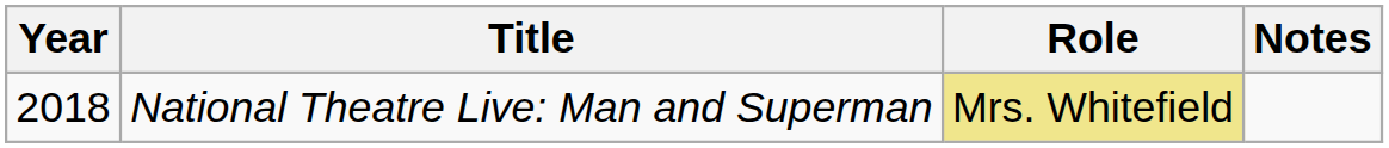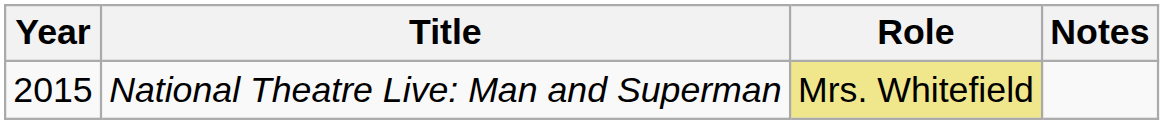 <table class="wikitable">
 <tr>
 <th>Year</th>
 <th>Title</th>
 <th>Role</th>
 <th>Notes</th>
 </tr>
 <tr>
-<td>2018</td>
+<td>2015</td>
 <td><em>National Theatre Live: Man and Superman</em></td>
 <td style="background: khaki;">Mrs. Whitefield</td>
 <td></td>
 </tr>
 </table>
